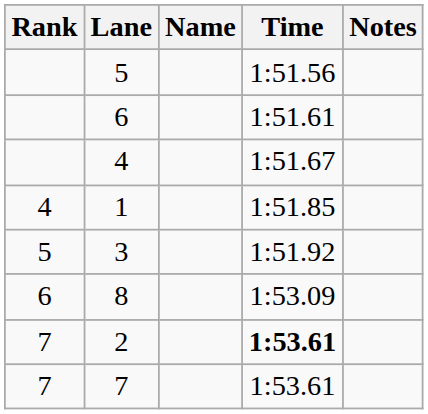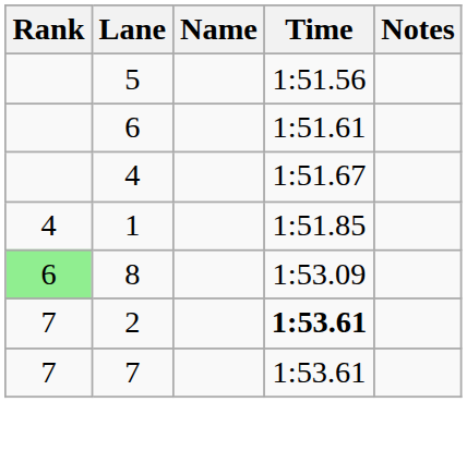 <table class="wikitable sortable" style="text-align:center">
 <tr>
 <th>Rank</th>
 <th>Lane</th>
 <th>Name</th>
 <th>Time</th>
 <th>Notes</th>
 </tr>
 <tr>
 <td></td>
 <td>5</td>
 <td align=left></td>
 <td>1:51.56</td>
 <td></td>
 </tr>
 <tr>
 <td></td>
 <td>6</td>
 <td align=left></td>
 <td>1:51.61</td>
 <td></td>
 </tr>
 <tr>
 <td></td>
 <td>4</td>
 <td align=left></td>
 <td>1:51.67</td>
 <td></td>
 </tr>
 <tr>
 <td>4</td>
 <td>1</td>
 <td align=left></td>
 <td>1:51.85</td>
 <td></td>
 </tr>
 <tr>
-<td>5</td>
-<td>3</td>
-<td align=left></td>
-<td>1:51.92</td>
-<td></td>
-</tr>
-<tr>
-<td>6</td>
+<td style="background: lightgreen;">6</td>
 <td>8</td>
 <td align=left></td>
 <td>1:53.09</td>
 <td></td>
 </tr>
 <tr>
 <td>7</td>
 <td>2</td>
 <td align=left></td>
 <td><strong>1:53.61</strong></td>
 <td></td>
 </tr>
 <tr>
 <td>7</td>
 <td>7</td>
 <td align=left></td>
 <td>1:53.61</td>
 <td></td>
 </tr>
 </table>
